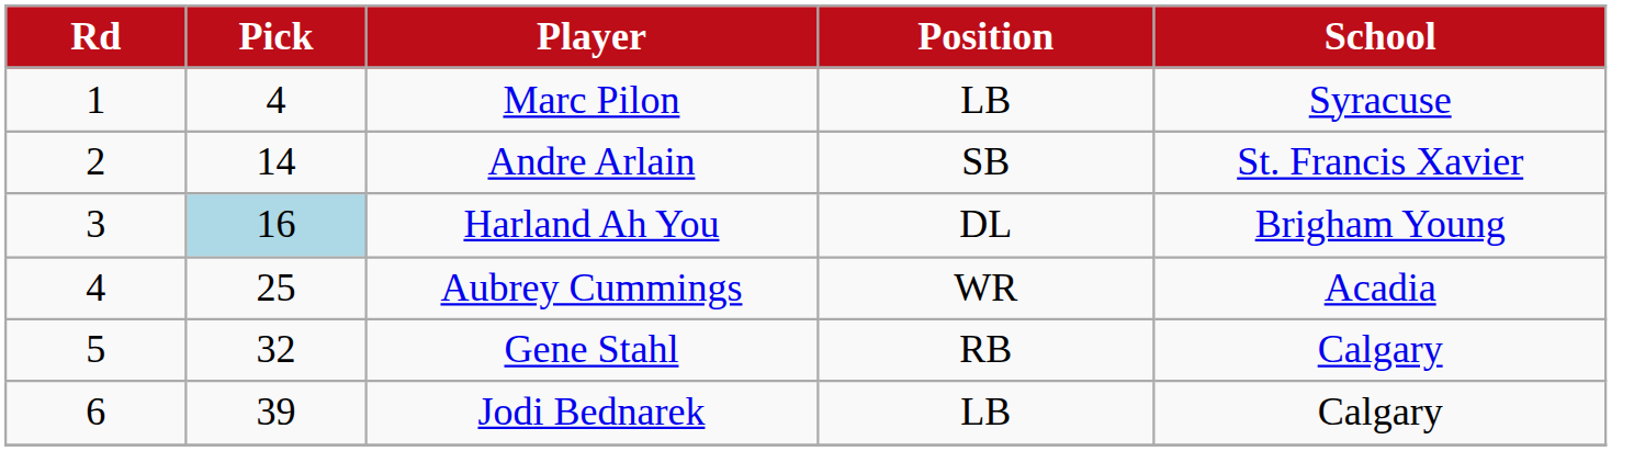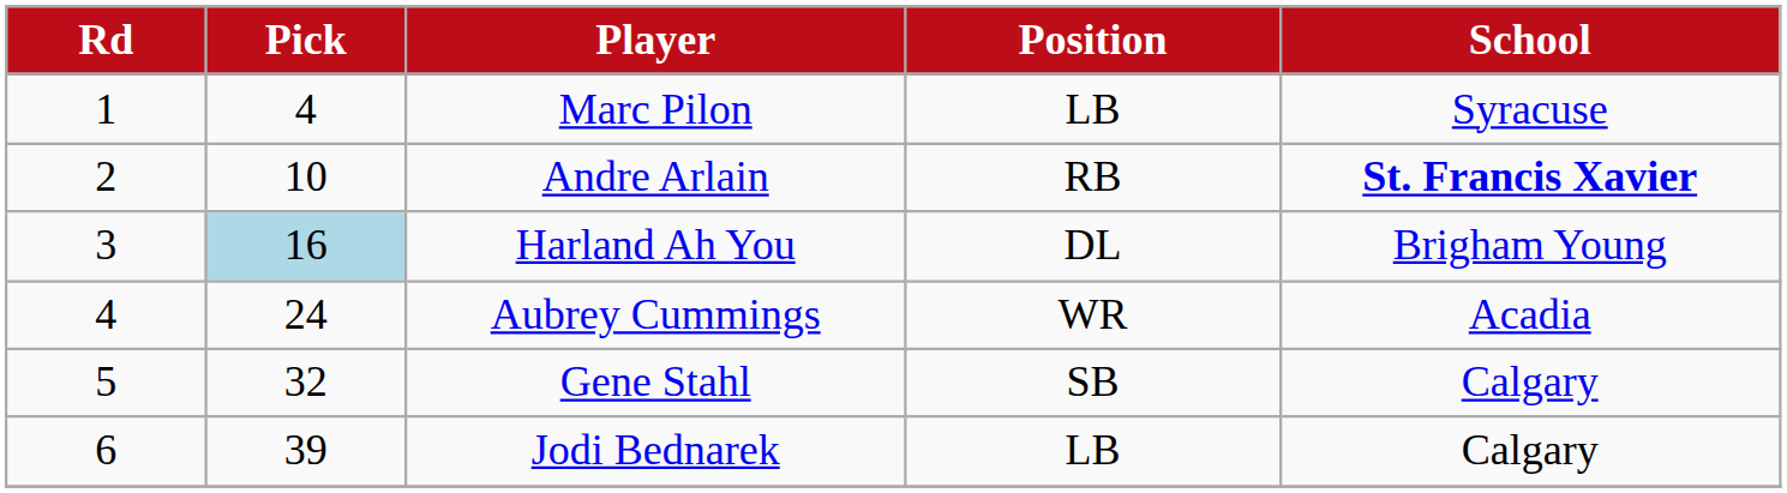 <table class="wikitable sortable">
 <tr>
 <th style="background:#bd0d18;color:#FFFFFF;"  width="8%">Rd</th>
 <th style="background:#bd0d18;color:#FFFFFF;"  width="8%">Pick</th>
 <th style="background:#bd0d18;color:#FFFFFF;"  width="20%">Player</th>
 <th style="background:#bd0d18;color:#FFFFFF;"  width="15%">Position</th>
 <th style="background:#bd0d18;color:#FFFFFF;"  width="20%">School</th>
 </tr>
 <tr align="center">
 <td align=center>1</td>
 <td>4</td>
 <td><a href='#'>Marc Pilon</a></td>
 <td>LB</td>
 <td><a href='#'>Syracuse</a></td>
 </tr>
 <tr align="center">
 <td align=center>2</td>
-<td>14</td>
+<td>10</td>
 <td><a href='#'>Andre Arlain</a></td>
-<td>SB</td>
-<td><a href='#'>St. Francis Xavier</a></td>
+<td>RB</td>
+<td><strong><a href='#'>St. Francis Xavier</a></strong></td>
 </tr>
 <tr align="center">
 <td align=center>3</td>
 <td style="background: lightblue;">16</td>
 <td><a href='#'>Harland Ah You</a></td>
 <td>DL</td>
 <td><a href='#'>Brigham Young</a></td>
 </tr>
 <tr align="center">
 <td align=center>4</td>
-<td>25</td>
+<td>24</td>
 <td><a href='#'>Aubrey Cummings</a></td>
 <td>WR</td>
 <td><a href='#'>Acadia</a></td>
 </tr>
 <tr align="center">
 <td align=center>5</td>
 <td>32</td>
 <td><a href='#'>Gene Stahl</a></td>
-<td>RB</td>
+<td>SB</td>
 <td><a href='#'>Calgary</a></td>
 </tr>
 <tr align="center">
 <td align=center>6</td>
 <td>39</td>
 <td><a href='#'>Jodi Bednarek</a></td>
 <td>LB</td>
 <td>Calgary</td>
 </tr>
 <tr>
 </tr>
 </table>
